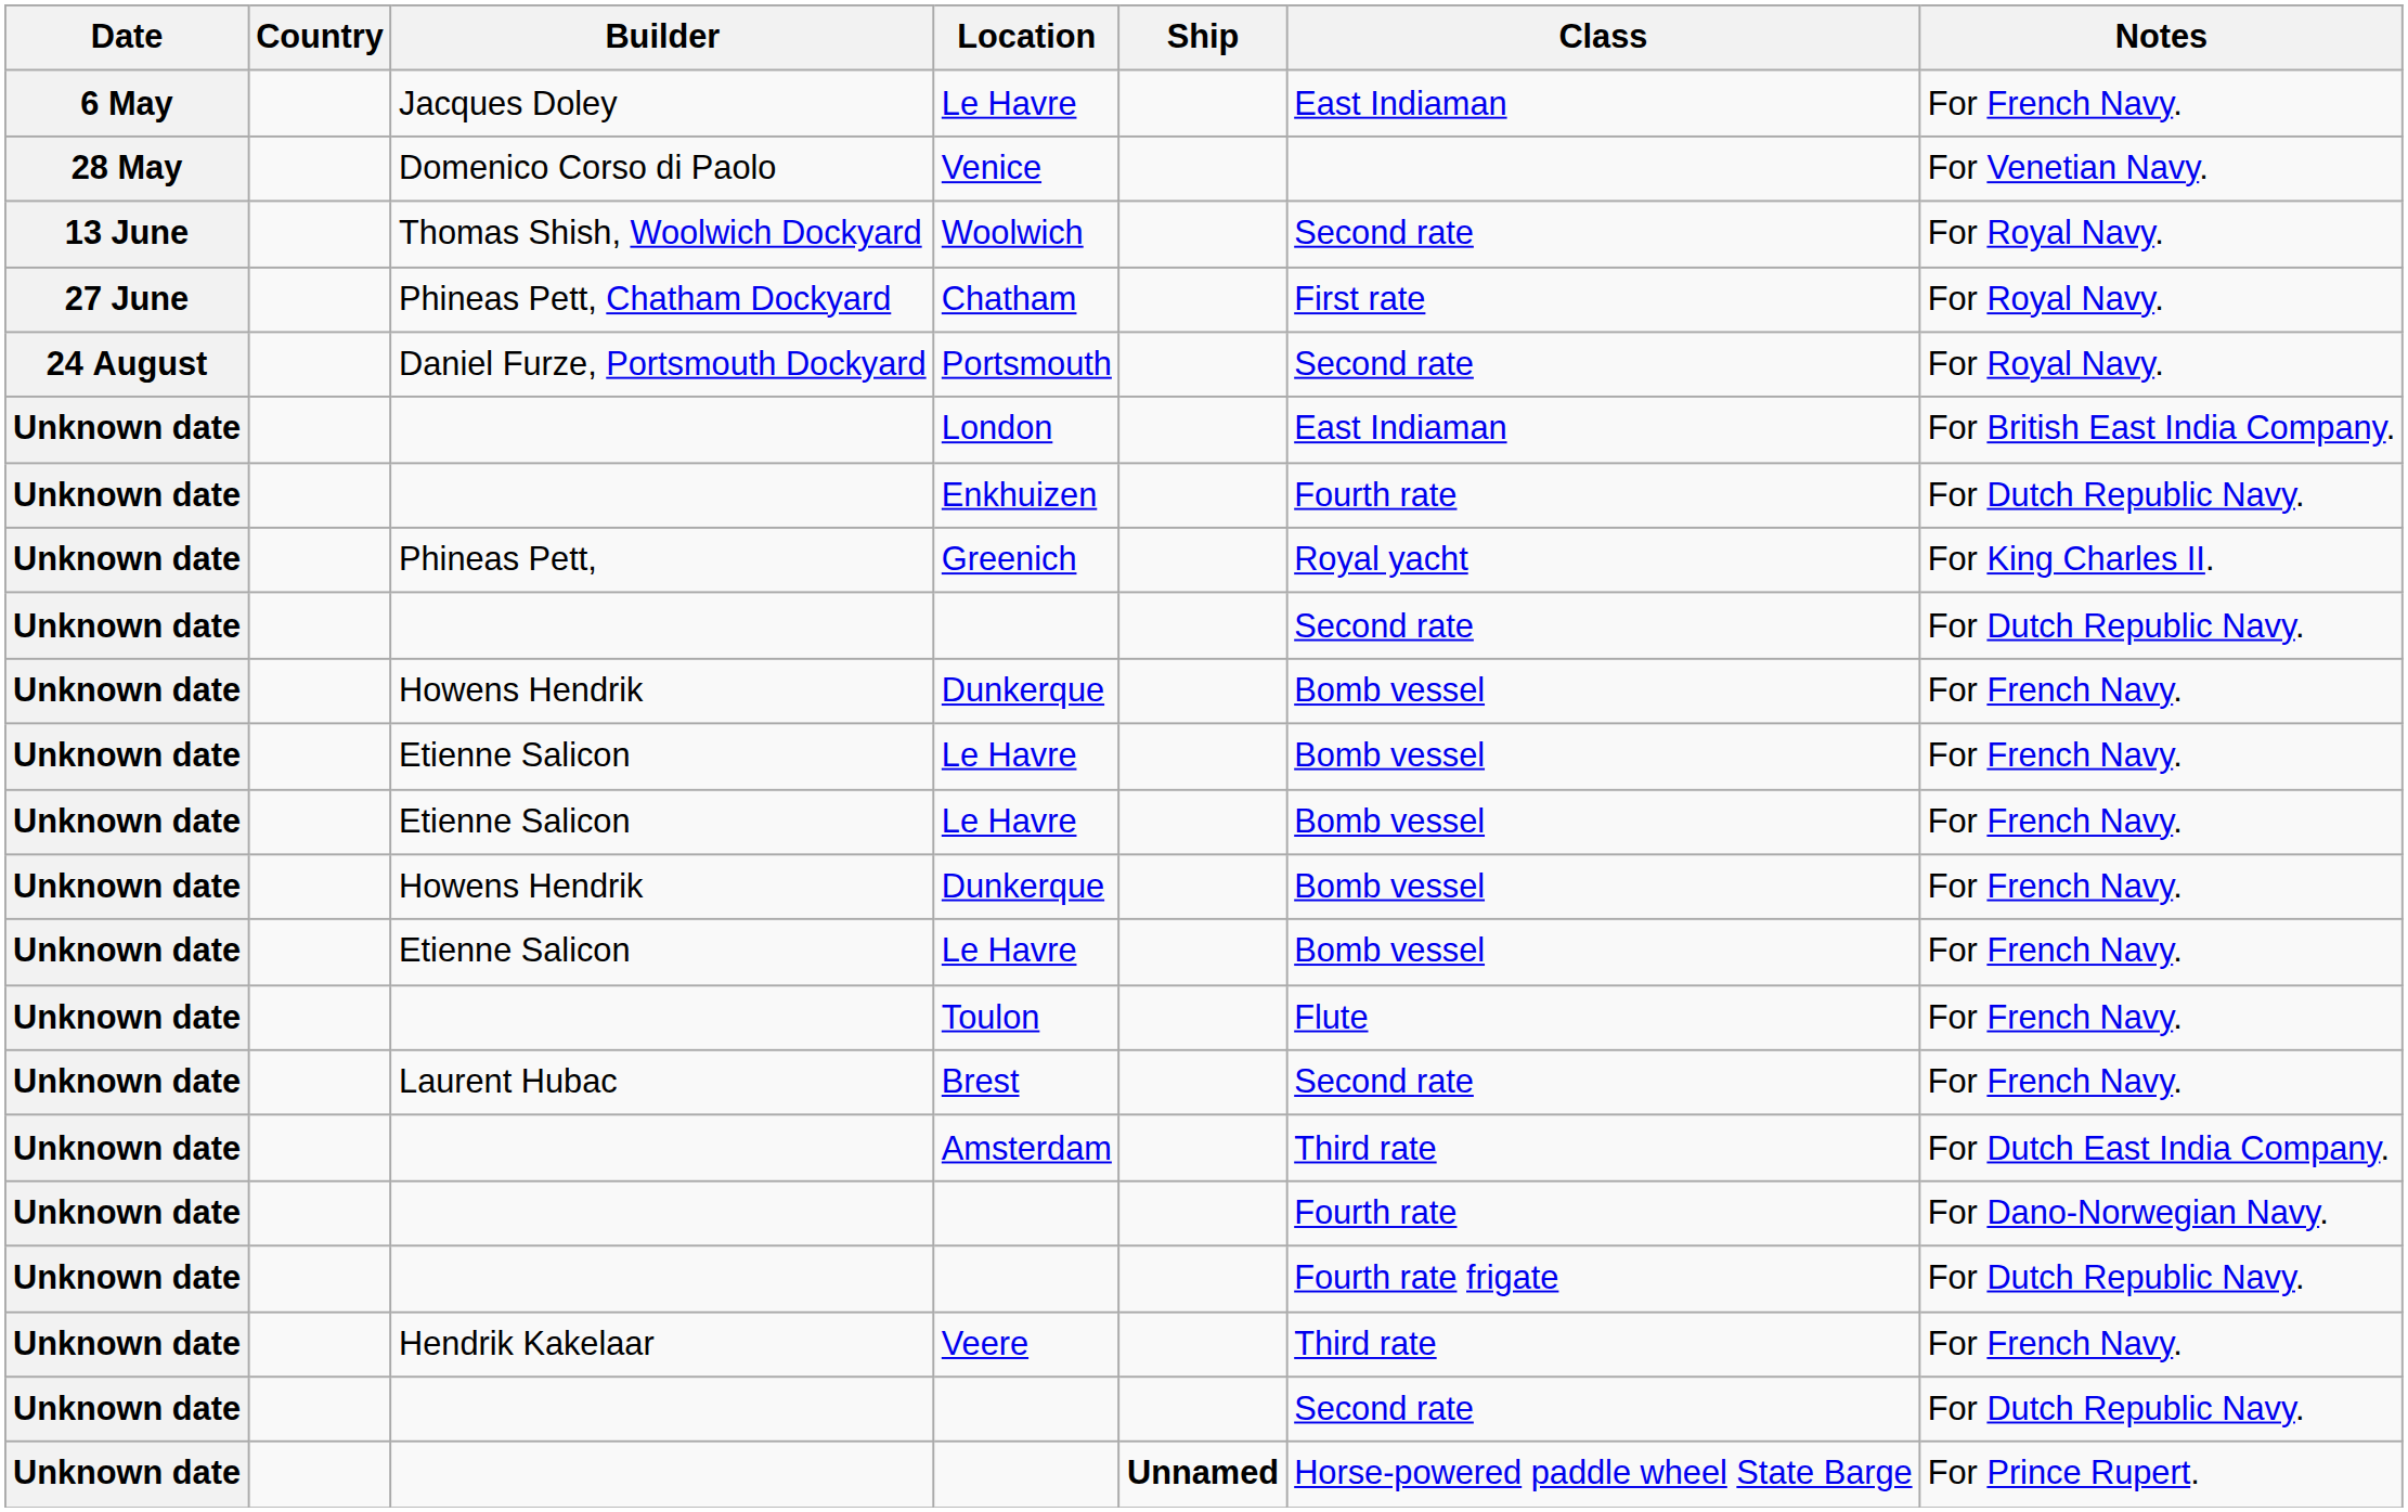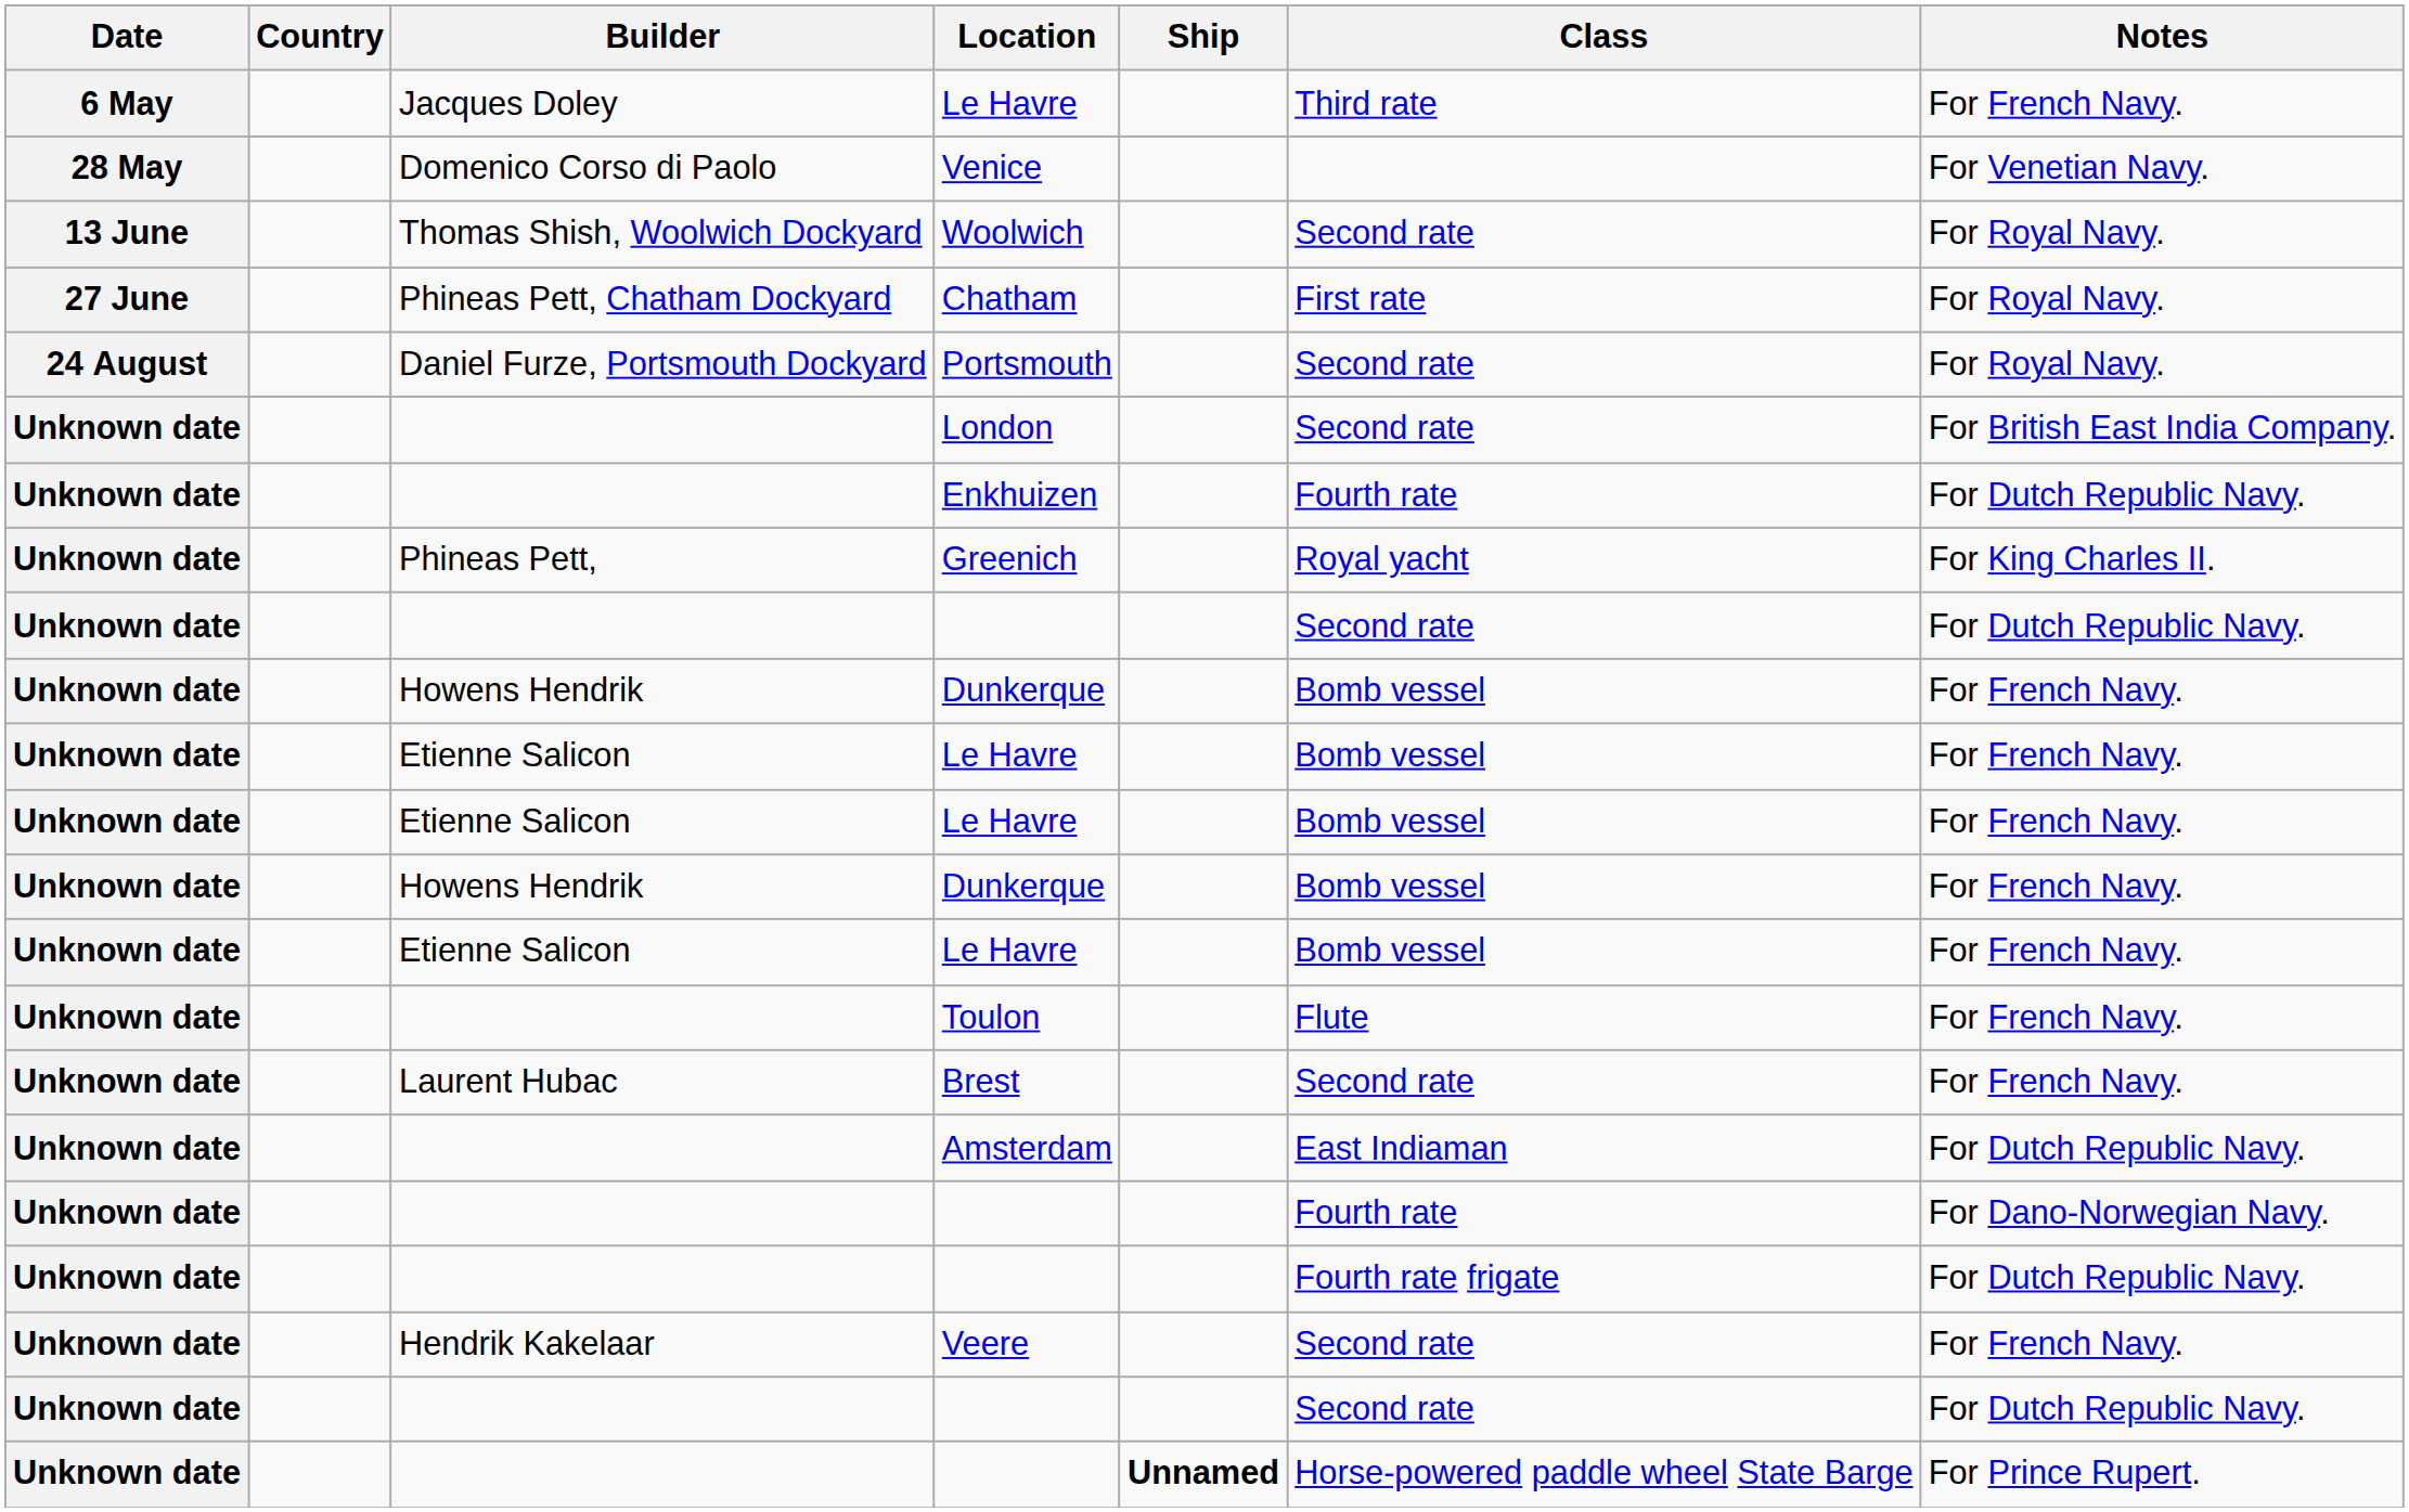 <table class="wikitable sortable" style="font-size:1.00em; line-height:1.5em;">
 <tr>
 <th>Date</th>
 <th>Country</th>
 <th>Builder</th>
 <th>Location</th>
 <th>Ship</th>
 <th>Class</th>
 <th>Notes</th>
 </tr>
 <tr ---->
 <th>6 May</th>
 <td></td>
 <td>Jacques Doley</td>
 <td><a href='#'>Le Havre</a></td>
 <td><strong></strong></td>
-<td><a href='#'>East Indiaman</a></td>
+<td><a href='#'>Third rate</a></td>
 <td>For <a href='#'>French Navy</a>.</td>
 </tr>
 <tr ---->
 <th>28 May</th>
 <td></td>
 <td>Domenico Corso di Paolo</td>
 <td><a href='#'>Venice</a></td>
 <td><strong></strong></td>
 <td></td>
 <td>For <a href='#'>Venetian Navy</a>.</td>
 </tr>
 <tr ---->
 <th>13 June</th>
 <td></td>
 <td>Thomas Shish, <a href='#'>Woolwich Dockyard</a></td>
 <td><a href='#'>Woolwich</a></td>
 <td><strong></strong></td>
 <td><a href='#'>Second rate</a></td>
 <td>For <a href='#'>Royal Navy</a>.</td>
 </tr>
 <tr ---->
 <th>27 June</th>
 <td></td>
 <td>Phineas Pett, <a href='#'>Chatham Dockyard</a></td>
 <td><a href='#'>Chatham</a></td>
 <td><strong></strong></td>
 <td><a href='#'>First rate</a></td>
 <td>For <a href='#'>Royal Navy</a>.</td>
 </tr>
 <tr ---->
 <th>24 August</th>
 <td></td>
 <td>Daniel Furze, <a href='#'>Portsmouth Dockyard</a></td>
 <td><a href='#'>Portsmouth</a></td>
 <td><strong></strong></td>
 <td><a href='#'>Second rate</a></td>
 <td>For <a href='#'>Royal Navy</a>.</td>
 </tr>
 <tr ---->
 <th>Unknown date</th>
 <td></td>
 <td></td>
 <td><a href='#'>London</a></td>
 <td><strong></strong></td>
-<td><a href='#'>East Indiaman</a></td>
+<td><a href='#'>Second rate</a></td>
 <td>For <a href='#'>British East India Company</a>.</td>
 </tr>
 <tr ---->
 <th>Unknown date</th>
 <td></td>
 <td></td>
 <td><a href='#'>Enkhuizen</a></td>
 <td><strong></strong></td>
 <td><a href='#'>Fourth rate</a></td>
 <td>For <a href='#'>Dutch Republic Navy</a>.</td>
 </tr>
 <tr ---->
 <th>Unknown date</th>
 <td></td>
 <td>Phineas Pett,</td>
 <td><a href='#'>Greenich</a></td>
 <td><strong></strong></td>
 <td><a href='#'>Royal yacht</a></td>
 <td>For <a href='#'>King Charles II</a>.</td>
 </tr>
 <tr ---->
 <th>Unknown date</th>
 <td></td>
 <td></td>
 <td></td>
 <td><strong></strong></td>
 <td><a href='#'>Second rate</a></td>
 <td>For <a href='#'>Dutch Republic Navy</a>.</td>
 </tr>
 <tr ---->
 <th>Unknown date</th>
 <td></td>
 <td>Howens Hendrik</td>
 <td><a href='#'>Dunkerque</a></td>
 <td><strong></strong></td>
 <td><a href='#'>Bomb vessel</a></td>
 <td>For <a href='#'>French Navy</a>.</td>
 </tr>
 <tr ---->
 <th>Unknown date</th>
 <td></td>
 <td>Etienne Salicon</td>
 <td><a href='#'>Le Havre</a></td>
 <td><strong></strong></td>
 <td><a href='#'>Bomb vessel</a></td>
 <td>For <a href='#'>French Navy</a>.</td>
 </tr>
 <tr ---->
 <th>Unknown date</th>
 <td></td>
 <td>Etienne Salicon</td>
 <td><a href='#'>Le Havre</a></td>
 <td><strong></strong></td>
 <td><a href='#'>Bomb vessel</a></td>
 <td>For <a href='#'>French Navy</a>.</td>
 </tr>
 <tr ---->
 <th>Unknown date</th>
 <td></td>
 <td>Howens Hendrik</td>
 <td><a href='#'>Dunkerque</a></td>
 <td><strong></strong></td>
 <td><a href='#'>Bomb vessel</a></td>
 <td>For <a href='#'>French Navy</a>.</td>
 </tr>
 <tr ---->
 <th>Unknown date</th>
 <td></td>
 <td>Etienne Salicon</td>
 <td><a href='#'>Le Havre</a></td>
 <td><strong></strong></td>
 <td><a href='#'>Bomb vessel</a></td>
 <td>For <a href='#'>French Navy</a>.</td>
 </tr>
 <tr ---->
 <th>Unknown date</th>
 <td></td>
 <td></td>
 <td><a href='#'>Toulon</a></td>
 <td><strong></strong></td>
 <td><a href='#'>Flute</a></td>
 <td>For <a href='#'>French Navy</a>.</td>
 </tr>
 <tr ---->
 <th>Unknown date</th>
 <td></td>
 <td>Laurent Hubac</td>
 <td><a href='#'>Brest</a></td>
 <td><strong></strong></td>
 <td><a href='#'>Second rate</a></td>
 <td>For <a href='#'>French Navy</a>.</td>
 </tr>
 <tr ---->
 <th>Unknown date</th>
 <td></td>
 <td></td>
 <td><a href='#'>Amsterdam</a></td>
 <td><strong></strong></td>
-<td><a href='#'>Third rate</a></td>
-<td>For <a href='#'>Dutch East India Company</a>.</td>
+<td><a href='#'>East Indiaman</a></td>
+<td>For <a href='#'>Dutch Republic Navy</a>.</td>
 </tr>
 <tr ---->
 <th>Unknown date</th>
 <td></td>
 <td></td>
 <td></td>
 <td><strong></strong></td>
 <td><a href='#'>Fourth rate</a></td>
 <td>For <a href='#'>Dano-Norwegian Navy</a>.</td>
 </tr>
 <tr ---->
 <th>Unknown date</th>
 <td></td>
 <td></td>
 <td></td>
 <td><strong></strong></td>
 <td><a href='#'>Fourth rate</a> <a href='#'>frigate</a></td>
 <td>For <a href='#'>Dutch Republic Navy</a>.</td>
 </tr>
 <tr ---->
 <th>Unknown date</th>
 <td></td>
 <td>Hendrik Kakelaar</td>
 <td><a href='#'>Veere</a></td>
 <td><strong></strong></td>
-<td><a href='#'>Third rate</a></td>
+<td><a href='#'>Second rate</a></td>
 <td>For <a href='#'>French Navy</a>.</td>
 </tr>
 <tr ---->
 <th>Unknown date</th>
 <td></td>
 <td></td>
 <td></td>
 <td><strong></strong></td>
 <td><a href='#'>Second rate</a></td>
 <td>For <a href='#'>Dutch Republic Navy</a>.</td>
 </tr>
 <tr ---->
 <th>Unknown date</th>
 <td></td>
 <td></td>
 <td></td>
 <td><strong>Unnamed</strong></td>
 <td><a href='#'>Horse-powered</a> <a href='#'>paddle wheel</a> <a href='#'>State Barge</a></td>
 <td>For <a href='#'>Prince Rupert</a>.</td>
 </tr>
 </table>
